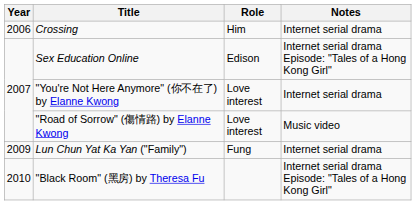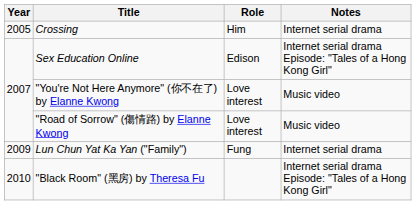 <table class="wikitable plainrowheaders sortable">
 <tr>
 <th scope="col">Year</th>
 <th scope="col">Title</th>
 <th scope="col">Role</th>
 <th scope="col" class="unsortable">Notes</th>
 </tr>
 <tr>
-<td>2006</td>
+<td>2005</td>
 <td><em>Crossing</em></td>
 <td>Him</td>
 <td>Internet serial drama</td>
 </tr>
 <tr>
 <td rowspan="3">2007</td>
 <td><em>Sex Education Online</em></td>
 <td>Edison</td>
 <td>Internet serial drama <br>Episode: "Tales of a Hong Kong Girl"<br></td>
 </tr>
 <tr>
 <td>"You're Not Here Anymore" (你不在了) by <a href='#'>Elanne Kwong</a></td>
 <td>Love interest</td>
-<td>Internet serial drama</td>
+<td>Music video</td>
 </tr>
 <tr>
 <td>"Road of Sorrow" (傷情路) by <a href='#'>Elanne Kwong</a></td>
 <td>Love interest</td>
 <td>Music video</td>
 </tr>
 <tr>
 <td>2009</td>
 <td><em>Lun Chun Yat Ka Yan</em> ("Family")</td>
 <td>Fung</td>
 <td>Internet serial drama</td>
 </tr>
 <tr>
 <td>2010</td>
 <td>"Black Room" (黑房) by <a href='#'>Theresa Fu</a></td>
 <td></td>
 <td>Internet serial drama <br>Episode: "Tales of a Hong Kong Girl"<br></td>
 </tr>
 </table>
